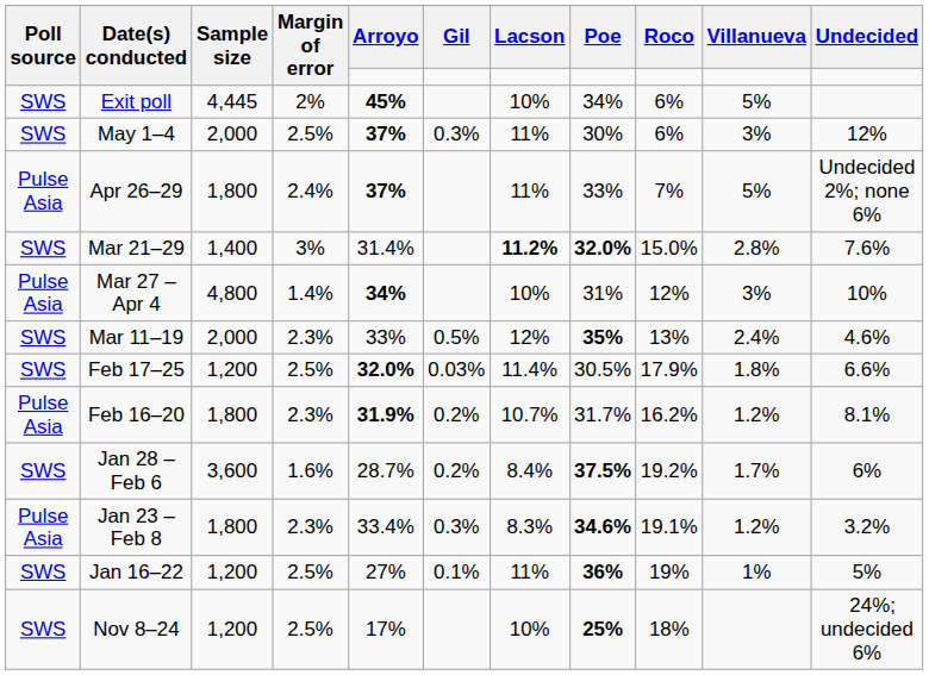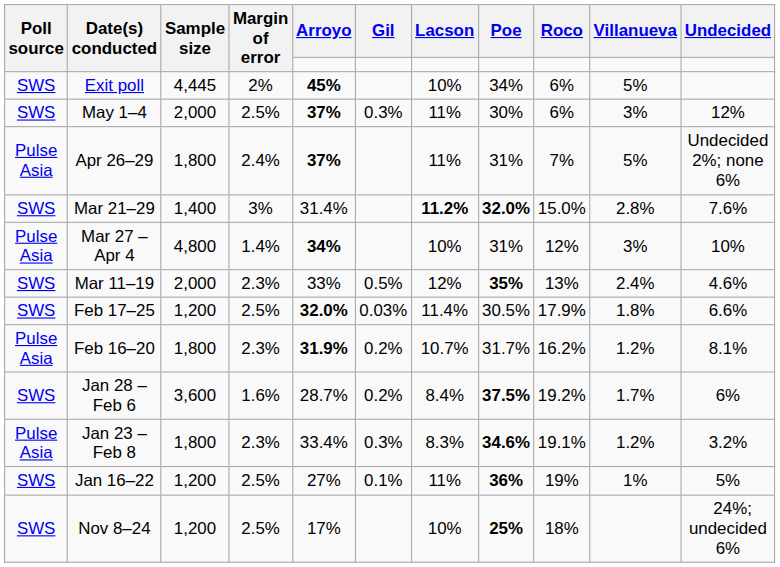 <table class="wikitable" style="text-align:center; font-size:96%; width:70%;">
 <tr>
 <th rowspan="2" style="width:9%;">Poll source</th>
 <th rowspan="2" style="width:9%;">Date(s) conducted</th>
 <th rowspan="2" style="width:9%;">Sample<br>size</th>
 <th rowspan="2" style="width:9%;">Margin of<br>error</th>
 <th width=9%><a href='#'>Arroyo</a></th>
 <th width=9%><a href='#'>Gil</a></th>
 <th width=9%><a href='#'>Lacson</a></th>
 <th width=9%><a href='#'>Poe</a></th>
 <th width=9%><a href='#'>Roco</a></th>
 <th width=9%><a href='#'>Villanueva</a></th>
 <th width=9%><a href='#'>Undecided</a></th>
 </tr>
 <tr>
 <td></td>
 <td></td>
 <td></td>
 <td></td>
 <td></td>
 <td></td>
 </tr>
 <tr>
 <td><a href='#'>SWS</a></td>
 <td><a href='#'>Exit poll</a></td>
 <td>4,445</td>
 <td>2%</td>
 <td bgcolor=><strong>45%</strong></td>
 <td></td>
 <td>10%</td>
 <td>34%</td>
 <td>6%</td>
 <td>5%</td>
 <td></td>
 </tr>
 <tr>
 <td><a href='#'>SWS</a></td>
 <td>May 1–4</td>
 <td>2,000</td>
 <td>2.5%</td>
 <td bgcolor=><strong>37%</strong></td>
 <td>0.3%</td>
 <td>11%</td>
 <td>30%</td>
 <td>6%</td>
 <td>3%</td>
 <td>12%</td>
 </tr>
 <tr>
 <td><a href='#'>Pulse Asia</a></td>
 <td>Apr 26–29</td>
 <td>1,800</td>
 <td>2.4%</td>
 <td bgcolor=><strong>37%</strong></td>
 <td></td>
 <td>11%</td>
-<td>33%</td>
+<td>31%</td>
 <td>7%</td>
 <td>5%</td>
 <td>Undecided 2%; none 6%</td>
 </tr>
 <tr>
 <td><a href='#'>SWS</a></td>
 <td>Mar 21–29</td>
 <td>1,400</td>
 <td>3%</td>
 <td>31.4%</td>
 <td></td>
 <td><strong>11.2%</strong></td>
 <td bgcolor=><span><strong>32.0%</strong></span></td>
 <td>15.0%</td>
 <td>2.8%</td>
 <td>7.6%</td>
 </tr>
 <tr>
 <td><a href='#'>Pulse Asia</a></td>
 <td>Mar 27 – Apr 4</td>
 <td>4,800</td>
 <td>1.4%</td>
 <td bgcolor=><strong>34%</strong></td>
 <td></td>
 <td>10%</td>
 <td>31%</td>
 <td>12%</td>
 <td>3%</td>
 <td>10%</td>
 </tr>
 <tr>
 <td><a href='#'>SWS</a></td>
 <td>Mar 11–19</td>
 <td>2,000</td>
 <td>2.3%</td>
 <td>33%</td>
 <td>0.5%</td>
 <td>12%</td>
 <td bgcolor=><span><strong>35%</strong></span></td>
 <td>13%</td>
 <td>2.4%</td>
 <td>4.6%</td>
 </tr>
 <tr>
 <td><a href='#'>SWS</a></td>
 <td>Feb 17–25</td>
 <td>1,200</td>
 <td>2.5%</td>
 <td bgcolor=><strong>32.0%</strong></td>
 <td>0.03%</td>
 <td>11.4%</td>
 <td>30.5%</td>
 <td>17.9%</td>
 <td>1.8%</td>
 <td>6.6%</td>
 </tr>
 <tr>
 <td><a href='#'>Pulse Asia</a></td>
 <td>Feb 16–20</td>
 <td>1,800</td>
 <td>2.3%</td>
 <td bgcolor=><strong>31.9%</strong></td>
 <td>0.2%</td>
 <td>10.7%</td>
 <td>31.7%</td>
 <td>16.2%</td>
 <td>1.2%</td>
 <td>8.1%</td>
 </tr>
 <tr>
 <td><a href='#'>SWS</a></td>
 <td>Jan 28 – Feb 6</td>
 <td>3,600</td>
 <td>1.6%</td>
 <td>28.7%</td>
 <td>0.2%</td>
 <td>8.4%</td>
 <td bgcolor=><span><strong>37.5%</strong></span></td>
 <td>19.2%</td>
 <td>1.7%</td>
 <td>6%</td>
 </tr>
 <tr>
 <td><a href='#'>Pulse Asia</a></td>
 <td>Jan 23 – Feb 8</td>
 <td>1,800</td>
 <td>2.3%</td>
 <td>33.4%</td>
 <td>0.3%</td>
 <td>8.3%</td>
 <td bgcolor=><span><strong>34.6%</strong></span></td>
 <td>19.1%</td>
 <td>1.2%</td>
 <td>3.2%</td>
 </tr>
 <tr>
 <td><a href='#'>SWS</a></td>
 <td>Jan 16–22</td>
 <td>1,200</td>
 <td>2.5%</td>
 <td>27%</td>
 <td>0.1%</td>
 <td>11%</td>
 <td bgcolor=><span><strong>36%</strong></span></td>
 <td>19%</td>
 <td>1%</td>
 <td>5%</td>
 </tr>
 <tr |>
 <td><a href='#'>SWS</a></td>
 <td>Nov 8–24</td>
 <td>1,200</td>
 <td>2.5%</td>
 <td>17%</td>
 <td></td>
 <td>10%</td>
 <td bgcolor=><span><strong>25%</strong></span></td>
 <td>18%</td>
 <td></td>
 <td>  24%; undecided 6%</td>
 </tr>
 </table>
